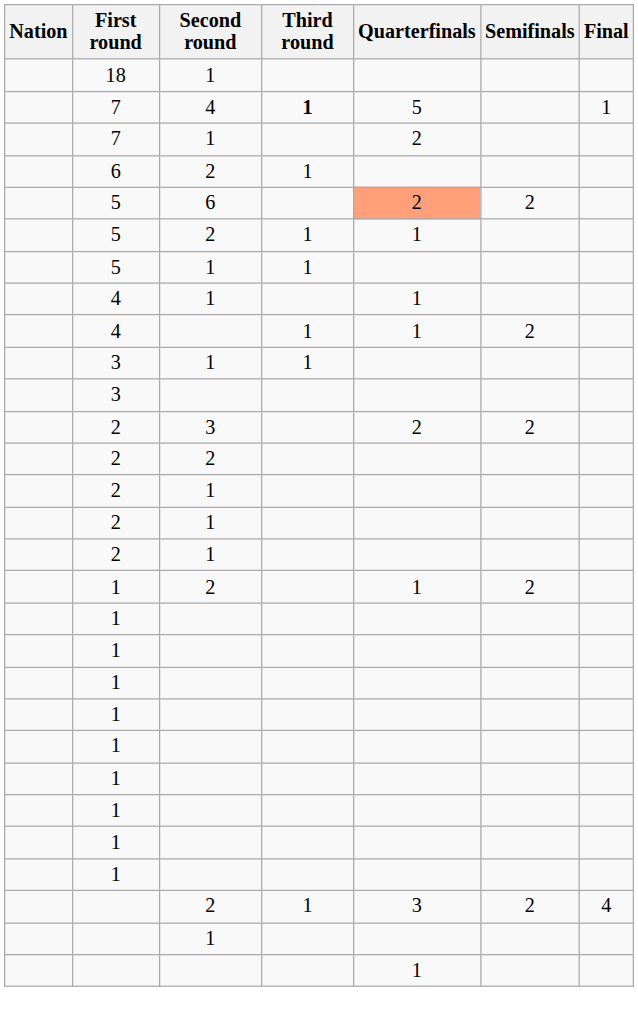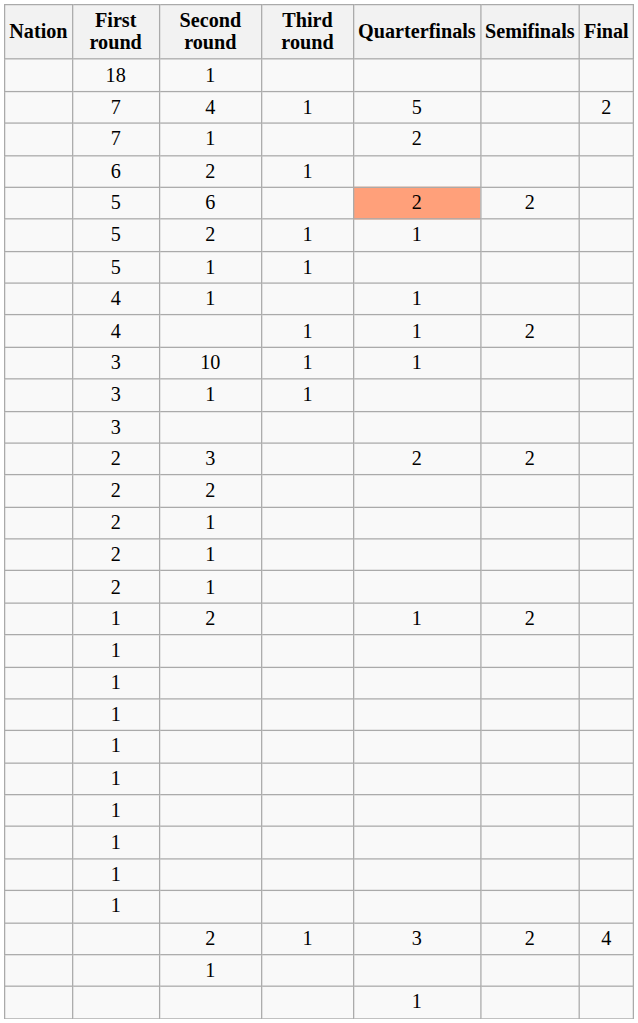 <table class="wikitable sortable" style="text-align: center; width:500px ">
 <tr>
 <th>Nation</th>
 <th>First round</th>
 <th>Second round</th>
 <th>Third round</th>
 <th>Quarterfinals</th>
 <th>Semifinals</th>
 <th>Final</th>
 </tr>
 <tr>
 <td></td>
 <td>18</td>
 <td>1</td>
 <td></td>
 <td></td>
 <td></td>
 <td></td>
 </tr>
 <tr>
 <td></td>
 <td>7</td>
 <td>4</td>
-<td><strong>1</strong></td>
+<td>1</td>
 <td>5</td>
 <td></td>
-<td>1</td>
+<td>2</td>
 </tr>
 <tr>
 <td></td>
 <td>7</td>
 <td>1</td>
 <td></td>
 <td>2</td>
 <td></td>
 <td></td>
 </tr>
 <tr>
 <td></td>
 <td>6</td>
 <td>2</td>
 <td>1</td>
 <td></td>
 <td></td>
 <td></td>
 </tr>
 <tr>
 <td></td>
 <td>5</td>
 <td>6</td>
 <td></td>
 <td style="background: lightsalmon;">2</td>
 <td>2</td>
 <td></td>
 </tr>
 <tr>
 <td></td>
 <td>5</td>
 <td>2</td>
 <td>1</td>
 <td>1</td>
 <td></td>
 <td></td>
 </tr>
 <tr>
 <td></td>
 <td>5</td>
 <td>1</td>
 <td>1</td>
 <td></td>
 <td></td>
 <td></td>
 </tr>
 <tr>
 <td></td>
 <td>4</td>
 <td>1</td>
 <td></td>
 <td>1</td>
 <td></td>
 <td></td>
 </tr>
 <tr>
 <td></td>
 <td>4</td>
 <td></td>
 <td>1</td>
 <td>1</td>
 <td>2</td>
+<td></td>
+</tr>
+<tr>
+<td></td>
+<td>3</td>
+<td>10</td>
+<td>1</td>
+<td>1</td>
+<td></td>
 <td></td>
 </tr>
 <tr>
 <td></td>
 <td>3</td>
 <td>1</td>
 <td>1</td>
 <td></td>
 <td></td>
 <td></td>
 </tr>
 <tr>
 <td></td>
 <td>3</td>
 <td></td>
 <td></td>
 <td></td>
 <td></td>
 <td></td>
 </tr>
 <tr>
 <td></td>
 <td>2</td>
 <td>3</td>
 <td></td>
 <td>2</td>
 <td>2</td>
 <td></td>
 </tr>
 <tr>
 <td></td>
 <td>2</td>
 <td>2</td>
 <td></td>
 <td></td>
 <td></td>
 <td></td>
 </tr>
 <tr>
 <td></td>
 <td>2</td>
 <td>1</td>
 <td></td>
 <td></td>
 <td></td>
 <td></td>
 </tr>
 <tr>
 <td></td>
 <td>2</td>
 <td>1</td>
 <td></td>
 <td></td>
 <td></td>
 <td></td>
 </tr>
 <tr>
 <td></td>
 <td>2</td>
 <td>1</td>
 <td></td>
 <td></td>
 <td></td>
 <td></td>
 </tr>
 <tr>
 <td></td>
 <td>1</td>
 <td>2</td>
 <td></td>
 <td>1</td>
 <td>2</td>
 <td></td>
 </tr>
 <tr>
 <td></td>
 <td>1</td>
 <td></td>
 <td></td>
 <td></td>
 <td></td>
 <td></td>
 </tr>
 <tr>
 <td></td>
 <td>1</td>
 <td></td>
 <td></td>
 <td></td>
 <td></td>
 <td></td>
 </tr>
 <tr>
 <td></td>
 <td>1</td>
 <td></td>
 <td></td>
 <td></td>
 <td></td>
 <td></td>
 </tr>
 <tr>
 <td></td>
 <td>1</td>
 <td></td>
 <td></td>
 <td></td>
 <td></td>
 <td></td>
 </tr>
 <tr>
 <td></td>
 <td>1</td>
 <td></td>
 <td></td>
 <td></td>
 <td></td>
 <td></td>
 </tr>
 <tr>
 <td></td>
 <td>1</td>
 <td></td>
 <td></td>
 <td></td>
 <td></td>
 <td></td>
 </tr>
 <tr>
 <td></td>
 <td>1</td>
 <td></td>
 <td></td>
 <td></td>
 <td></td>
 <td></td>
 </tr>
 <tr>
 <td></td>
 <td>1</td>
 <td></td>
 <td></td>
 <td></td>
 <td></td>
 <td></td>
 </tr>
 <tr>
 <td></td>
 <td>1</td>
 <td></td>
 <td></td>
 <td></td>
 <td></td>
 <td></td>
 </tr>
 <tr>
 <td></td>
 <td></td>
 <td>2</td>
 <td>1</td>
 <td>3</td>
 <td>2</td>
 <td>4</td>
 </tr>
 <tr>
 <td></td>
 <td></td>
 <td>1</td>
 <td></td>
 <td></td>
 <td></td>
 <td></td>
 </tr>
 <tr>
 <td></td>
 <td></td>
 <td></td>
 <td></td>
 <td>1</td>
 <td></td>
 <td></td>
 </tr>
 </table>
